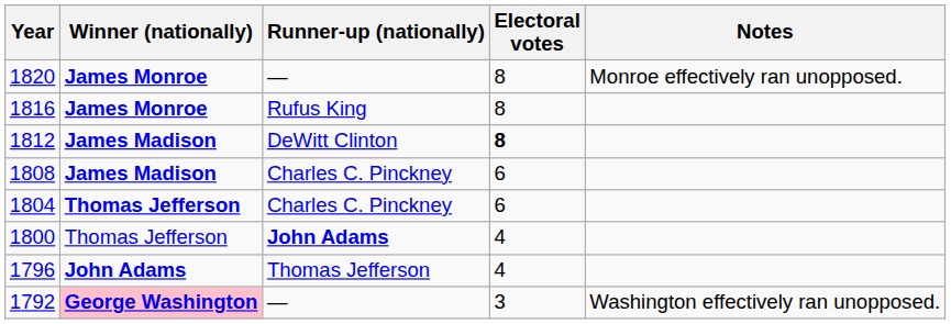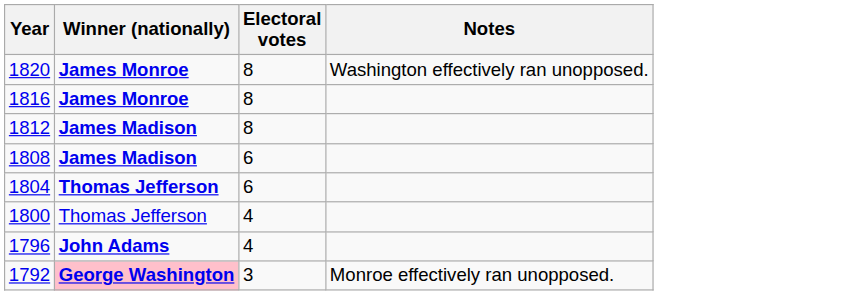 <table class="wikitable sortable">
 <tr>
 <th data-sort-type="number">Year</th>
 <th>Winner (nationally)</th>
-<th>Runner-up (nationally)</th>
 <th data-sort-type="number">Electoral<br>votes</th>
 <th class="unsortable">Notes</th>
 </tr>
 <tr>
 <td><a href='#'>1820</a></td>
 <td><strong><a href='#'>James Monroe</a></strong></td>
-<td>—</td>
 <td>8</td>
-<td>Monroe effectively ran unopposed.</td>
+<td>Washington effectively ran unopposed.</td>
 </tr>
 <tr>
 <td><a href='#'>1816</a></td>
 <td><strong><a href='#'>James Monroe</a></strong></td>
-<td><a href='#'>Rufus King</a></td>
 <td>8</td>
 <td></td>
 </tr>
 <tr>
 <td><a href='#'>1812</a></td>
 <td><strong><a href='#'>James Madison</a></strong></td>
-<td><a href='#'>DeWitt Clinton</a></td>
-<td><strong>8</strong></td>
+<td>8</td>
 <td></td>
 </tr>
 <tr>
 <td><a href='#'>1808</a></td>
 <td><strong><a href='#'>James Madison</a></strong></td>
-<td><a href='#'>Charles C. Pinckney</a></td>
 <td>6</td>
 <td></td>
 </tr>
 <tr>
 <td><a href='#'>1804</a></td>
 <td><strong><a href='#'>Thomas Jefferson</a></strong></td>
-<td><a href='#'>Charles C. Pinckney</a></td>
 <td>6</td>
 <td></td>
 </tr>
 <tr>
 <td><a href='#'>1800</a></td>
 <td><a href='#'>Thomas Jefferson</a></td>
-<td><strong><a href='#'>John Adams</a></strong></td>
 <td>4</td>
 <td></td>
 </tr>
 <tr>
 <td><a href='#'>1796</a></td>
 <td><strong><a href='#'>John Adams</a></strong></td>
-<td><a href='#'>Thomas Jefferson</a></td>
 <td>4</td>
 <td></td>
 </tr>
 <tr>
 <td><a href='#'>1792</a></td>
 <td style="background: pink;"><strong><a href='#'>George Washington</a></strong></td>
-<td>—</td>
 <td>3</td>
-<td>Washington effectively ran unopposed.</td>
+<td>Monroe effectively ran unopposed.</td>
 </tr>
 </table>
